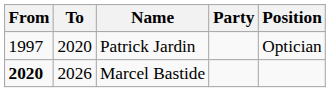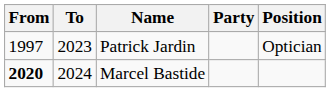 <table class="wikitable">
 <tr>
 <th>From</th>
 <th>To</th>
 <th>Name</th>
 <th>Party</th>
 <th>Position</th>
 </tr>
 <tr>
 <td>1997</td>
-<td>2020</td>
+<td>2023</td>
 <td>Patrick Jardin</td>
 <td></td>
 <td>Optician</td>
 </tr>
 <tr>
 <td><strong>2020</strong></td>
-<td>2026</td>
+<td>2024</td>
 <td>Marcel Bastide</td>
 <td></td>
 <td></td>
 </tr>
 </table>
